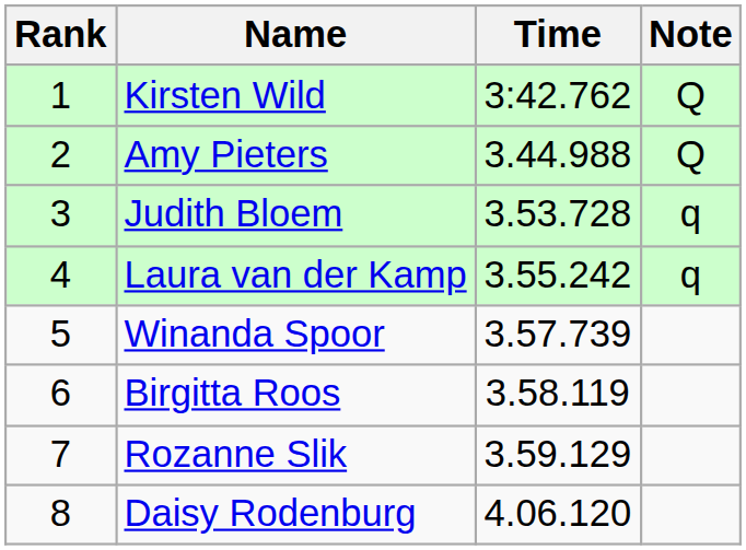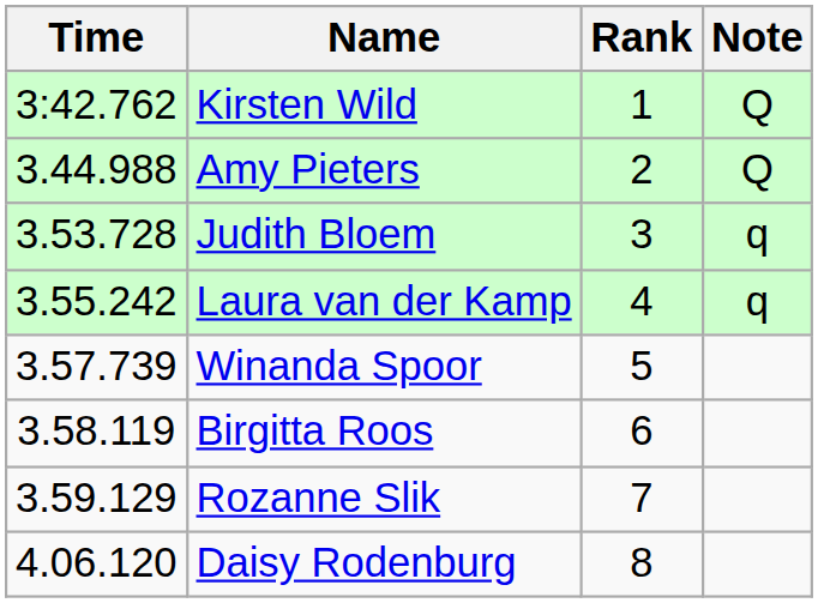 <table class="wikitable sortable" style="text-align:center">
 <tr>
+<th>Time</th>
+<th>Name</th>
 <th>Rank</th>
-<th>Name</th>
-<th>Time</th>
 <th>Note</th>
 </tr>
 <tr bgcolor=ccffcc>
+<td>3:42.762</td>
+<td align=left><a href='#'>Kirsten Wild</a></td>
 <td>1</td>
-<td align=left><a href='#'>Kirsten Wild</a></td>
-<td>3:42.762</td>
 <td>Q</td>
 </tr>
 <tr bgcolor=ccffcc>
+<td>3.44.988</td>
+<td align=left><a href='#'>Amy Pieters</a></td>
 <td>2</td>
-<td align=left><a href='#'>Amy Pieters</a></td>
-<td>3.44.988</td>
 <td>Q</td>
 </tr>
 <tr bgcolor=ccffcc>
+<td>3.53.728</td>
+<td align=left><a href='#'>Judith Bloem</a></td>
 <td>3</td>
-<td align=left><a href='#'>Judith Bloem</a></td>
-<td>3.53.728</td>
 <td>q</td>
 </tr>
 <tr bgcolor=ccffcc>
+<td>3.55.242</td>
+<td align=left><a href='#'>Laura van der Kamp</a></td>
 <td>4</td>
-<td align=left><a href='#'>Laura van der Kamp</a></td>
-<td>3.55.242</td>
 <td>q</td>
 </tr>
 <tr>
+<td>3.57.739</td>
+<td align=left><a href='#'>Winanda Spoor</a></td>
 <td>5</td>
-<td align=left><a href='#'>Winanda Spoor</a></td>
-<td>3.57.739</td>
 <td></td>
 </tr>
 <tr>
+<td>3.58.119</td>
+<td align=left><a href='#'>Birgitta Roos</a></td>
 <td>6</td>
-<td align=left><a href='#'>Birgitta Roos</a></td>
-<td>3.58.119</td>
 <td></td>
 </tr>
 <tr>
+<td>3.59.129</td>
+<td align=left><a href='#'>Rozanne Slik</a></td>
 <td>7</td>
-<td align=left><a href='#'>Rozanne Slik</a></td>
-<td>3.59.129</td>
 <td></td>
 </tr>
 <tr>
+<td>4.06.120</td>
+<td align=left><a href='#'>Daisy Rodenburg</a></td>
 <td>8</td>
-<td align=left><a href='#'>Daisy Rodenburg</a></td>
-<td>4.06.120</td>
 <td></td>
 </tr>
 </table>
